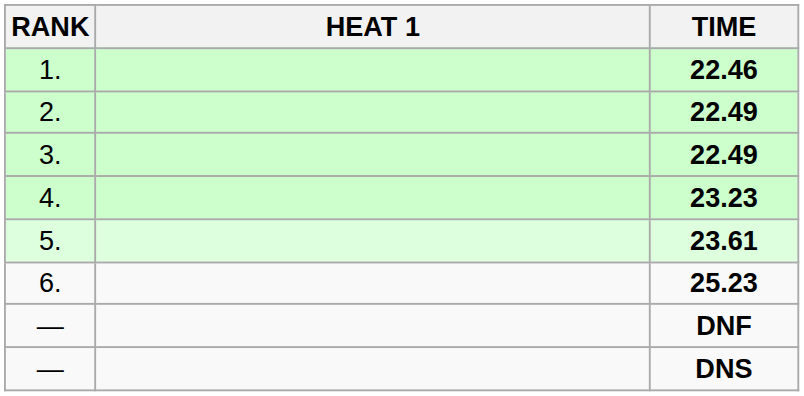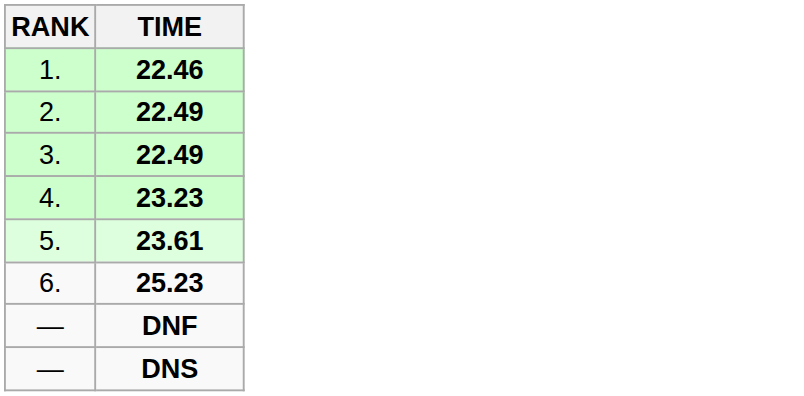 <table class="wikitable" style="border-collapse: collapse; font-size: 90%;">
 <tr>
 <th>RANK</th>
-<th style="width: 20em">HEAT 1</th>
 <th style="width: 5em">TIME</th>
 </tr>
 <tr style="background:#ccffcc;">
 <td align="center">1.</td>
-<td></td>
 <td align="center"><strong>22.46</strong></td>
 </tr>
 <tr style="background:#ccffcc;">
 <td align="center">2.</td>
-<td></td>
 <td align="center"><strong>22.49</strong></td>
 </tr>
 <tr style="background:#ccffcc;">
 <td align="center">3.</td>
-<td></td>
 <td align="center"><strong>22.49</strong></td>
 </tr>
 <tr style="background:#ccffcc;">
 <td align="center">4.</td>
-<td></td>
 <td align="center"><strong>23.23</strong></td>
 </tr>
 <tr style="background:#ddffdd;">
 <td align="center">5.</td>
-<td></td>
 <td align="center"><strong>23.61</strong></td>
 </tr>
 <tr>
 <td align="center">6.</td>
-<td></td>
 <td align="center"><strong>25.23</strong></td>
 </tr>
 <tr>
 <td align="center">—</td>
-<td></td>
 <td align="center"><strong>DNF</strong></td>
 </tr>
 <tr>
 <td align="center">—</td>
-<td></td>
 <td align="center"><strong>DNS</strong></td>
 </tr>
 </table>
